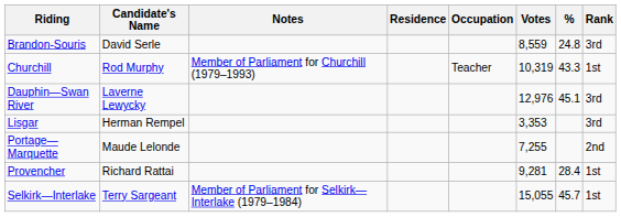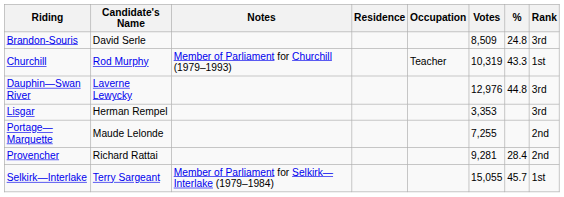 <table class="wikitable sortable">
 <tr>
 <th>Riding<br></th>
 <th>Candidate's Name</th>
 <th>Notes</th>
 <th>Residence</th>
 <th>Occupation</th>
 <th>Votes</th>
 <th>%</th>
 <th>Rank</th>
 </tr>
 <tr>
 <td><a href='#'>Brandon-Souris</a></td>
 <td>David Serle</td>
 <td></td>
 <td></td>
 <td></td>
-<td>8,559</td>
+<td>8,509</td>
 <td>24.8</td>
 <td>3rd</td>
 </tr>
 <tr>
 <td><a href='#'>Churchill</a></td>
 <td><a href='#'>Rod Murphy</a></td>
 <td><a href='#'>Member of Parliament</a> for <a href='#'>Churchill</a> (1979–1993)</td>
 <td></td>
 <td>Teacher</td>
 <td>10,319</td>
 <td>43.3</td>
 <td>1st</td>
 </tr>
 <tr>
 <td><a href='#'>Dauphin—Swan River</a></td>
 <td><a href='#'>Laverne Lewycky</a></td>
 <td></td>
 <td></td>
 <td></td>
 <td>12,976</td>
-<td>45.1</td>
+<td>44.8</td>
 <td>3rd</td>
 </tr>
 <tr>
 <td><a href='#'>Lisgar</a></td>
 <td>Herman Rempel</td>
 <td></td>
 <td></td>
 <td></td>
 <td>3,353</td>
 <td></td>
 <td>3rd</td>
 </tr>
 <tr>
 <td><a href='#'>Portage—Marquette</a></td>
 <td>Maude Lelonde</td>
 <td></td>
 <td></td>
 <td></td>
 <td>7,255</td>
 <td></td>
 <td>2nd</td>
 </tr>
 <tr>
 <td><a href='#'>Provencher</a></td>
 <td>Richard Rattai</td>
 <td></td>
 <td></td>
 <td></td>
 <td>9,281</td>
 <td>28.4</td>
-<td>1st</td>
+<td>2nd</td>
 </tr>
 <tr>
 <td><a href='#'>Selkirk—Interlake</a></td>
 <td><a href='#'>Terry Sargeant</a></td>
 <td><a href='#'>Member of Parliament</a> for <a href='#'>Selkirk—Interlake</a> (1979–1984)</td>
 <td></td>
 <td></td>
 <td>15,055</td>
 <td>45.7</td>
 <td>1st</td>
 </tr>
 </table>
